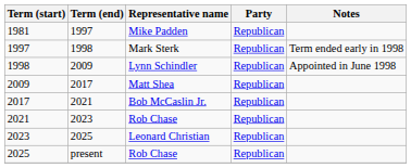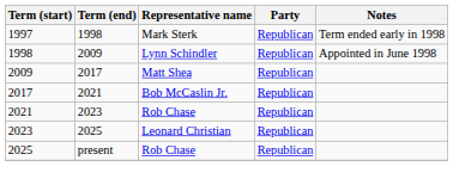 <table class="wikitable sortable">
 <tr>
 <th>Term (start)</th>
 <th>Term (end)</th>
 <th>Representative name</th>
 <th>Party</th>
 <th>Notes</th>
-</tr>
-<tr>
-<td>1981</td>
-<td>1997</td>
-<td><a href='#'>Mike Padden</a></td>
-<td><a href='#'>Republican</a></td>
-<td></td>
 </tr>
 <tr>
 <td>1997</td>
 <td>1998</td>
 <td>Mark Sterk</td>
 <td><a href='#'>Republican</a></td>
 <td>Term ended early in 1998</td>
 </tr>
 <tr>
 <td>1998</td>
 <td>2009</td>
 <td><a href='#'>Lynn Schindler</a></td>
 <td><a href='#'>Republican</a></td>
 <td>Appointed in June 1998</td>
 </tr>
 <tr>
 <td>2009</td>
 <td>2017</td>
 <td><a href='#'>Matt Shea</a></td>
 <td><a href='#'>Republican</a></td>
 <td></td>
 </tr>
 <tr>
 <td>2017</td>
 <td>2021</td>
 <td><a href='#'>Bob McCaslin Jr.</a></td>
 <td><a href='#'>Republican</a></td>
 <td></td>
 </tr>
 <tr>
 <td>2021</td>
 <td>2023</td>
 <td><a href='#'>Rob Chase</a></td>
 <td><a href='#'>Republican</a></td>
 <td></td>
 </tr>
 <tr>
 <td>2023</td>
 <td>2025</td>
 <td><a href='#'>Leonard Christian</a></td>
 <td><a href='#'>Republican</a></td>
 <td></td>
 </tr>
 <tr>
 <td>2025</td>
 <td>present</td>
 <td><a href='#'>Rob Chase</a></td>
 <td><a href='#'>Republican</a></td>
 <td></td>
 </tr>
 <tr>
 </tr>
 </table>
